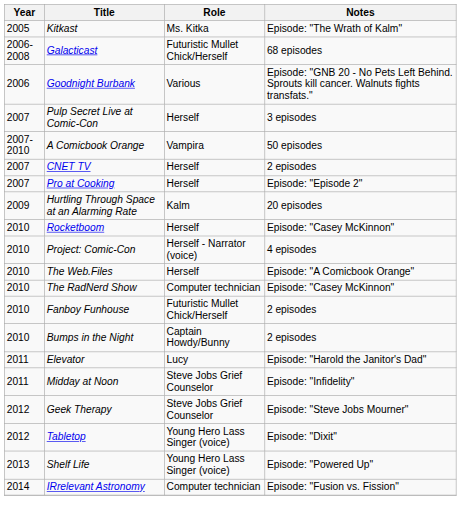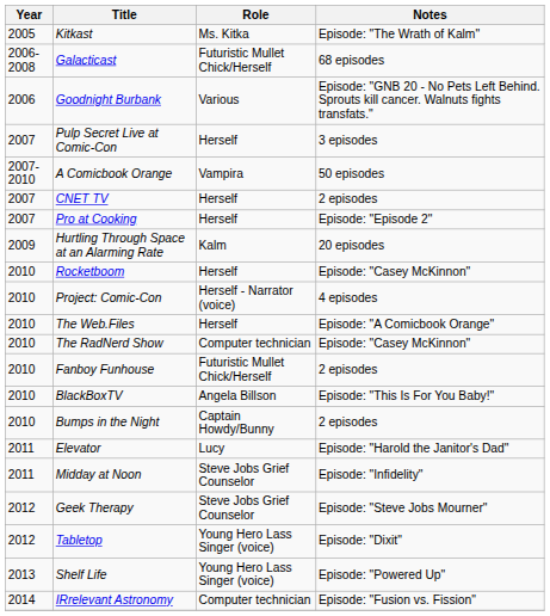 <table width="80%" class="wikitable sortable">
 <tr>
 <th>Year</th>
 <th>Title</th>
 <th>Role</th>
 <th class="unsortable">Notes</th>
 </tr>
 <tr>
 <td>2005</td>
 <td><em>Kitkast</em></td>
 <td>Ms. Kitka</td>
 <td>Episode: "The Wrath of Kalm"</td>
 </tr>
 <tr>
 <td>2006-2008</td>
 <td><em><a href='#'>Galacticast</a></em></td>
 <td>Futuristic Mullet Chick/Herself</td>
 <td>68 episodes</td>
 </tr>
 <tr>
 <td>2006</td>
 <td><em><a href='#'>Goodnight Burbank</a></em></td>
 <td>Various</td>
 <td>Episode: "GNB 20 - No Pets Left Behind. Sprouts kill cancer. Walnuts fights transfats."</td>
 </tr>
 <tr>
 <td>2007</td>
 <td><em>Pulp Secret Live at Comic-Con</em></td>
 <td>Herself</td>
 <td>3 episodes</td>
 </tr>
 <tr>
 <td>2007-2010</td>
 <td data-sort-value="Comicbook Orange, A"><em>A Comicbook Orange</em></td>
 <td>Vampira</td>
 <td>50 episodes</td>
 </tr>
 <tr>
 <td>2007</td>
 <td><em><a href='#'>CNET TV</a></em></td>
 <td>Herself</td>
 <td>2 episodes</td>
 </tr>
 <tr>
 <td>2007</td>
 <td><em><a href='#'>Pro at Cooking</a></em></td>
 <td>Herself</td>
 <td>Episode: "Episode 2"</td>
 </tr>
 <tr>
 <td>2009</td>
 <td><em>Hurtling Through Space at an Alarming Rate</em></td>
 <td>Kalm</td>
 <td>20 episodes</td>
 </tr>
 <tr>
 <td>2010</td>
 <td><em><a href='#'>Rocketboom</a></em></td>
 <td>Herself</td>
 <td>Episode: "Casey McKinnon"</td>
 </tr>
 <tr>
 <td>2010</td>
 <td><em>Project: Comic-Con</em></td>
 <td>Herself - Narrator (voice)</td>
 <td>4 episodes</td>
 </tr>
 <tr>
 <td>2010</td>
 <td data-sort-value="Web.Files, The"><em>The Web.Files</em></td>
 <td>Herself</td>
 <td>Episode: "A Comicbook Orange"</td>
 </tr>
 <tr>
 <td>2010</td>
 <td data-sort-value="RadNerd Show, The"><em>The RadNerd Show</em></td>
 <td>Computer technician</td>
 <td>Episode: "Casey McKinnon"</td>
 </tr>
 <tr>
 <td>2010</td>
 <td><em>Fanboy Funhouse</em></td>
 <td>Futuristic Mullet Chick/Herself</td>
 <td>2 episodes</td>
 </tr>
 <tr>
 <td>2010</td>
+<td><em>BlackBoxTV</em></td>
+<td>Angela Billson</td>
+<td>Episode: "This Is For You Baby!"</td>
+</tr>
+<tr>
+<td>2010</td>
 <td><em>Bumps in the Night</em></td>
 <td>Captain Howdy/Bunny</td>
 <td>2 episodes</td>
 </tr>
 <tr>
 <td>2011</td>
 <td><em>Elevator</em></td>
 <td>Lucy</td>
 <td>Episode: "Harold the Janitor's Dad"</td>
 </tr>
 <tr>
 <td>2011</td>
 <td><em>Midday at Noon</em></td>
 <td>Steve Jobs Grief Counselor</td>
 <td>Episode: "Infidelity"</td>
 </tr>
 <tr>
 <td>2012</td>
 <td><em>Geek Therapy</em></td>
 <td>Steve Jobs Grief Counselor</td>
 <td>Episode: "Steve Jobs Mourner"</td>
 </tr>
 <tr>
 <td>2012</td>
 <td><em><a href='#'>Tabletop</a></em></td>
 <td>Young Hero Lass Singer (voice)</td>
 <td>Episode: "Dixit"</td>
 </tr>
 <tr>
 <td>2013</td>
 <td><em>Shelf Life</em></td>
 <td>Young Hero Lass Singer (voice)</td>
 <td>Episode: "Powered Up"</td>
 </tr>
 <tr>
 <td>2014</td>
 <td><em><a href='#'>IRrelevant Astronomy</a></em></td>
 <td>Computer technician</td>
 <td>Episode: "Fusion vs. Fission"</td>
 </tr>
 <tr>
 </tr>
 </table>
